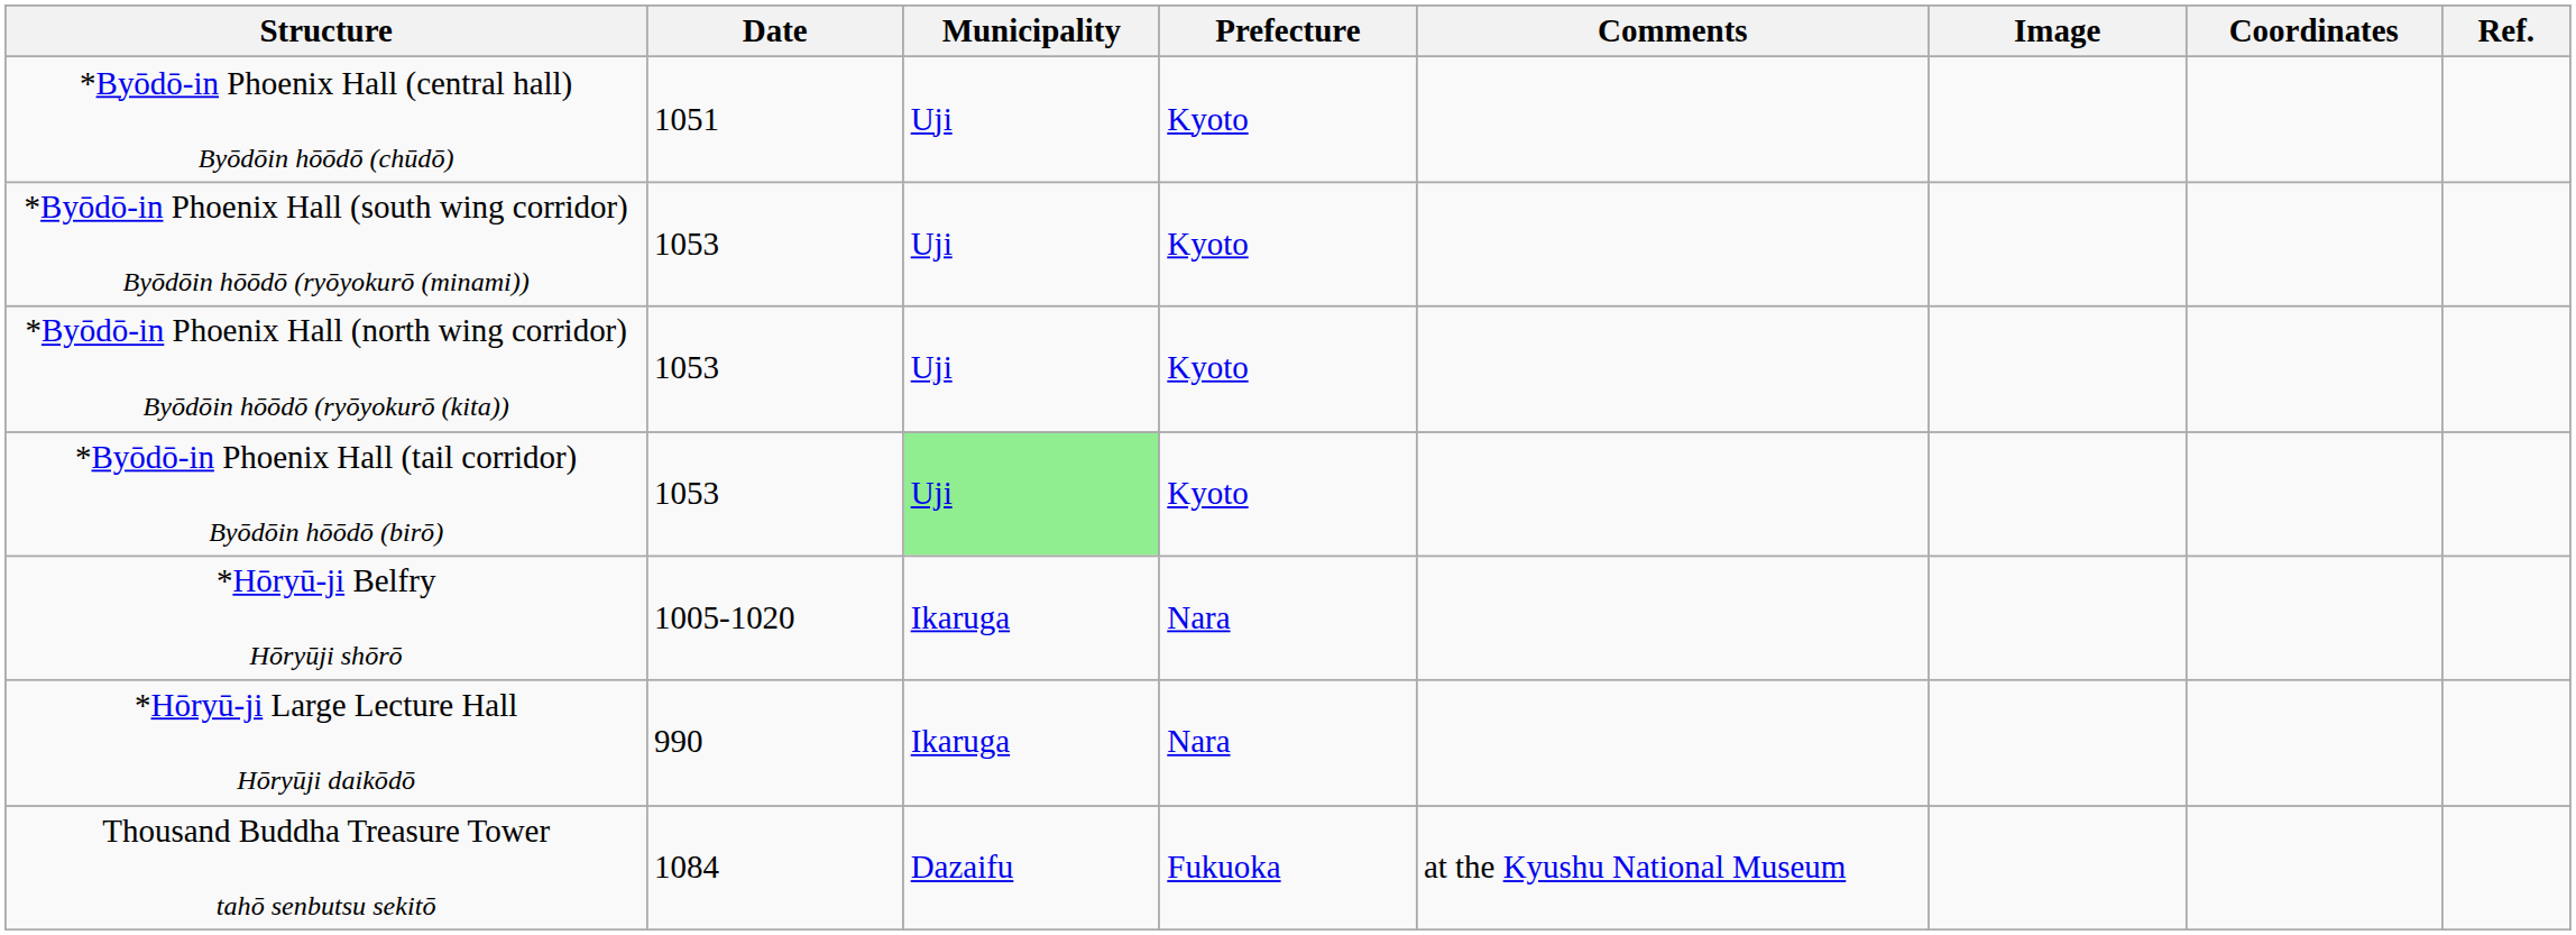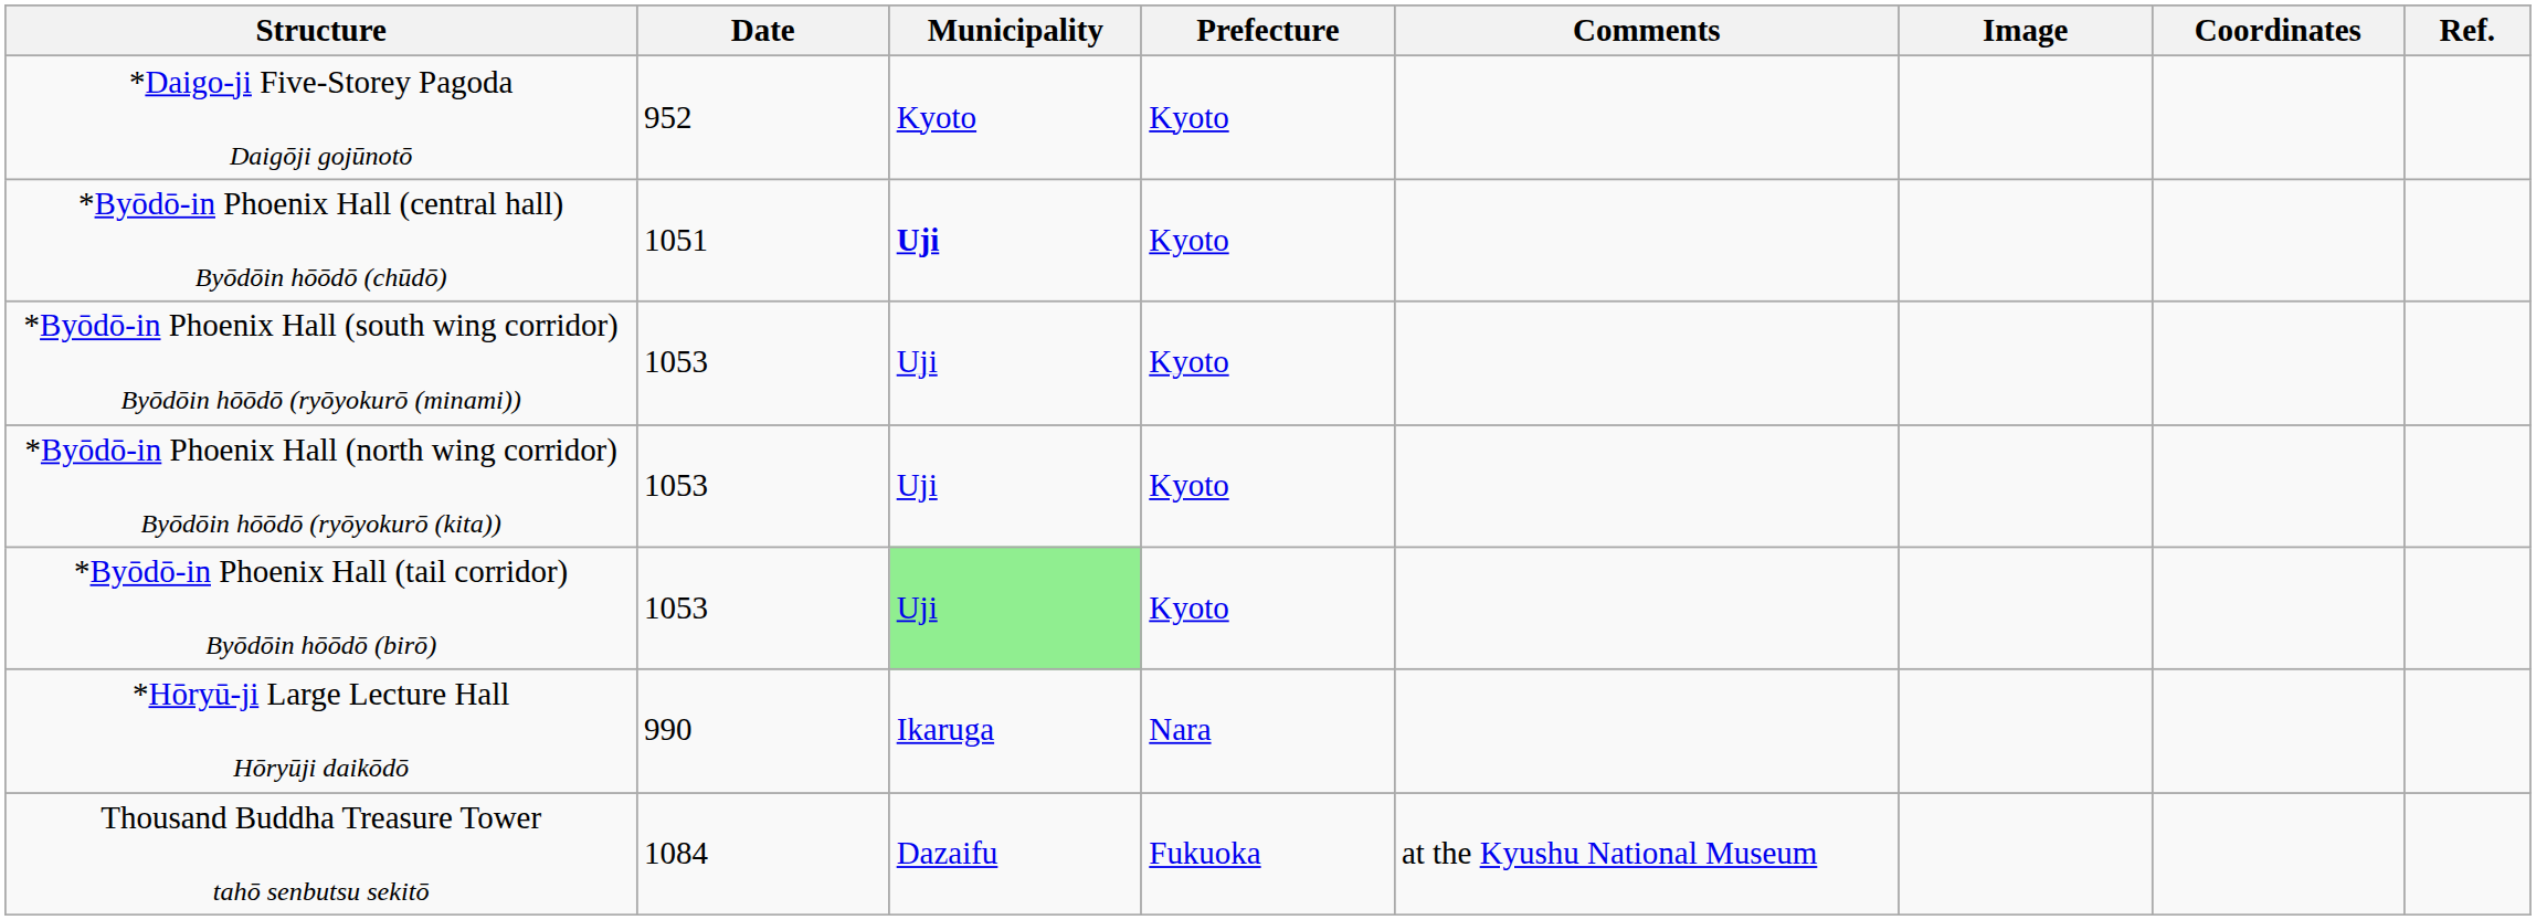 <table class="wikitable sortable"  style="width:100%;">
 <tr>
 <th width="25%" align="left">Structure</th>
 <th width="10%" align="left">Date</th>
 <th width="10%" align="left">Municipality</th>
 <th width="10%" align="left">Prefecture</th>
 <th width="20%" align="left" class="unsortable">Comments</th>
 <th width="10%" align="left" class="unsortable">Image</th>
 <th width="10%" align="left" class="unsortable">Coordinates</th>
 <th width="5%" align="left" class="unsortable">Ref.</th>
 </tr>
 <tr>
+<td align="center">*<a href='#'>Daigo-ji</a> Five-Storey Pagoda<br><br><small><em>Daigōji gojūnotō</em></small></td>
+<td>952</td>
+<td><a href='#'>Kyoto</a></td>
+<td><a href='#'>Kyoto</a></td>
+<td></td>
+<td></td>
+<td></td>
+<td></td>
+</tr>
+<tr>
 <td align="center">*<a href='#'>Byōdō-in</a> Phoenix Hall (central hall)<br><br><small><em>Byōdōin hōōdō (chūdō)</em></small></td>
 <td>1051</td>
-<td><a href='#'>Uji</a></td>
+<td><strong><a href='#'>Uji</a></strong></td>
 <td><a href='#'>Kyoto</a></td>
 <td></td>
 <td></td>
 <td></td>
 <td></td>
 </tr>
 <tr>
 <td align="center">*<a href='#'>Byōdō-in</a> Phoenix Hall (south wing corridor)<br><br><small><em>Byōdōin hōōdō (ryōyokurō (minami))</em></small></td>
 <td>1053</td>
 <td><a href='#'>Uji</a></td>
 <td><a href='#'>Kyoto</a></td>
 <td></td>
 <td></td>
 <td></td>
 <td></td>
 </tr>
 <tr>
 <td align="center">*<a href='#'>Byōdō-in</a> Phoenix Hall (north wing corridor)<br><br><small><em>Byōdōin hōōdō (ryōyokurō (kita))</em></small></td>
 <td>1053</td>
 <td><a href='#'>Uji</a></td>
 <td><a href='#'>Kyoto</a></td>
 <td></td>
 <td></td>
 <td></td>
 <td></td>
 </tr>
 <tr>
 <td align="center">*<a href='#'>Byōdō-in</a> Phoenix Hall (tail corridor)<br><br><small><em>Byōdōin hōōdō (birō)</em></small></td>
 <td>1053</td>
 <td style="background: lightgreen;"><a href='#'>Uji</a></td>
 <td><a href='#'>Kyoto</a></td>
 <td></td>
 <td></td>
 <td></td>
 <td></td>
 </tr>
 <tr>
-<td align="center">*<a href='#'>Hōryū-ji</a> Belfry<br><br><small><em>Hōryūji shōrō</em></small></td>
-<td>1005-1020</td>
-<td><a href='#'>Ikaruga</a></td>
-<td><a href='#'>Nara</a></td>
-<td></td>
-<td></td>
-<td></td>
-<td></td>
-</tr>
-<tr>
 <td align="center">*<a href='#'>Hōryū-ji</a> Large Lecture Hall<br><br><small><em>Hōryūji daikōdō</em></small></td>
 <td>990</td>
 <td><a href='#'>Ikaruga</a></td>
 <td><a href='#'>Nara</a></td>
 <td></td>
 <td></td>
 <td></td>
 <td></td>
 </tr>
 <tr>
 <td align="center">Thousand Buddha Treasure Tower<br><br><small><em>tahō senbutsu sekitō</em></small></td>
 <td>1084</td>
 <td><a href='#'>Dazaifu</a></td>
 <td><a href='#'>Fukuoka</a></td>
 <td>at the <a href='#'>Kyushu National Museum</a></td>
 <td></td>
 <td></td>
 <td></td>
 </tr>
 <tr>
 </tr>
 </table>
